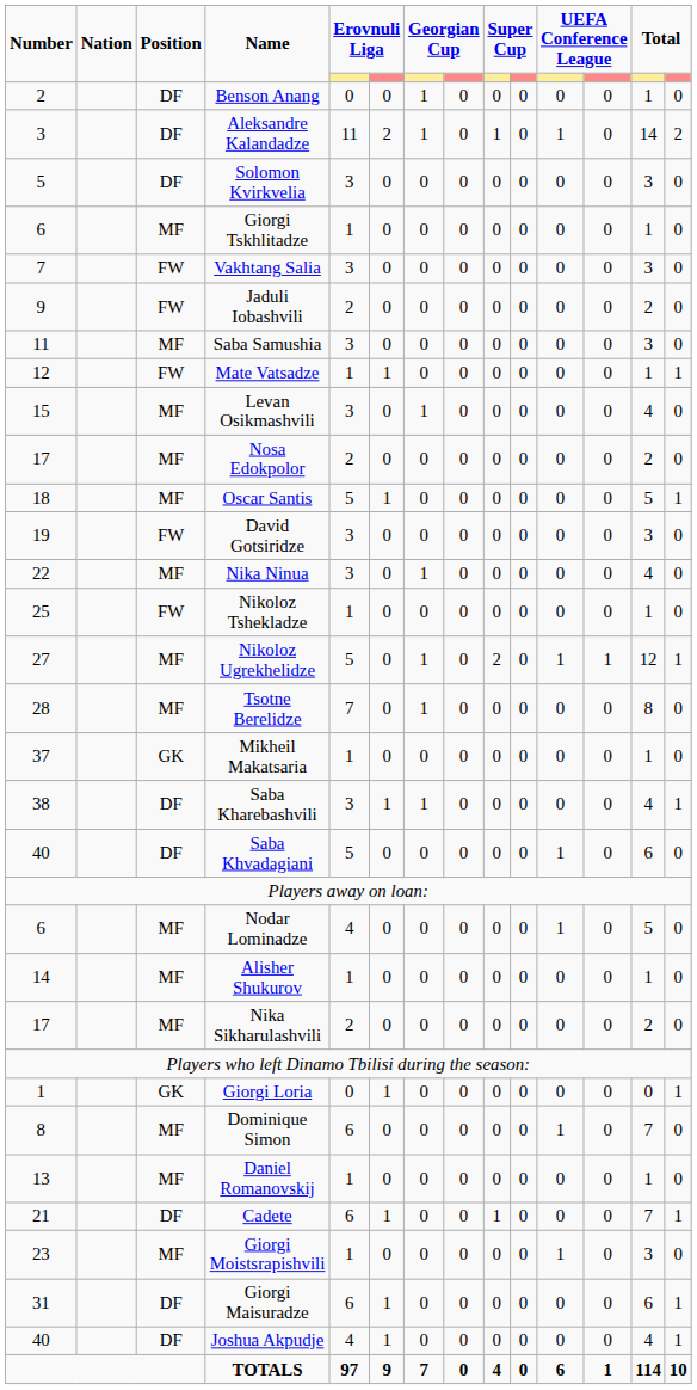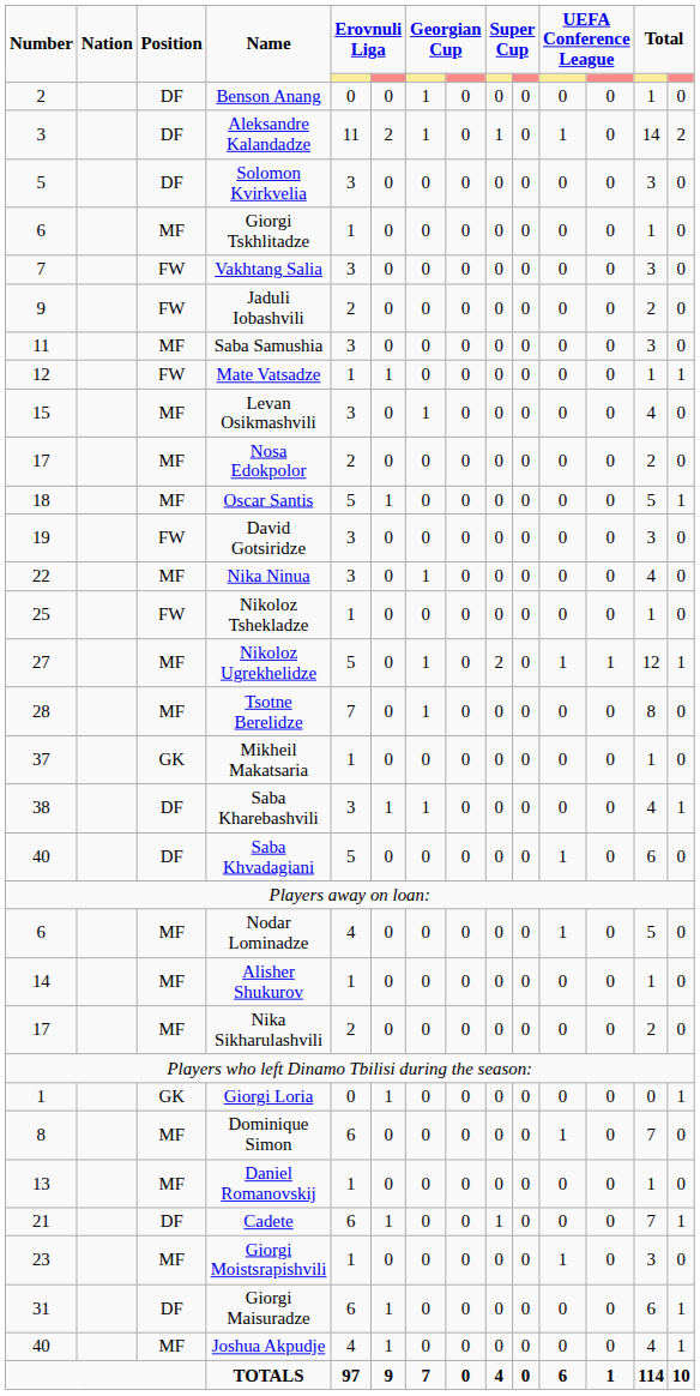 <table class="wikitable" style="text-align:center;">
 <tr>
 <td rowspan="2"  style="width:5%; text-align:center;"><strong>Number</strong></td>
 <td rowspan="2"  style="width:5%; text-align:center;"><strong>Nation</strong></td>
 <td rowspan="2"  style="width:5%; text-align:center;"><strong>Position</strong></td>
 <td rowspan="2"  style="width:20%; text-align:center;"><strong>Name</strong></td>
 <td colspan="2" style="text-align:center;"><strong><a href='#'>Erovnuli Liga</a></strong></td>
 <td colspan="2" style="text-align:center;"><strong><a href='#'>Georgian Cup</a></strong></td>
 <td colspan="2" style="text-align:center;"><strong><a href='#'>Super Cup</a></strong></td>
 <td colspan="2" style="text-align:center;"><strong><a href='#'>UEFA Conference League</a></strong></td>
 <td colspan="2" style="text-align:center;"><strong>Total</strong></td>
 </tr>
 <tr>
 <th style="width:60px; background:#fe9;"></th>
 <th style="width:60px; background:#ff8888;"></th>
 <th style="width:60px; background:#fe9;"></th>
 <th style="width:60px; background:#ff8888;"></th>
 <th style="width:60px; background:#fe9;"></th>
 <th style="width:60px; background:#ff8888;"></th>
 <th style="width:100px; background:#fe9;"></th>
 <th style="width:100px; background:#ff8888;"></th>
 <th style="width:60px; background:#fe9;"></th>
 <th style="width:60px; background:#ff8888;"></th>
 </tr>
 <tr>
 <td>2</td>
 <td></td>
 <td>DF</td>
 <td><a href='#'>Benson Anang</a></td>
 <td>0</td>
 <td>0</td>
 <td>1</td>
 <td>0</td>
 <td>0</td>
 <td>0</td>
 <td>0</td>
 <td>0</td>
 <td>1</td>
 <td>0</td>
 </tr>
 <tr>
 <td>3</td>
 <td></td>
 <td>DF</td>
 <td><a href='#'>Aleksandre Kalandadze</a></td>
 <td>11</td>
 <td>2</td>
 <td>1</td>
 <td>0</td>
 <td>1</td>
 <td>0</td>
 <td>1</td>
 <td>0</td>
 <td>14</td>
 <td>2</td>
 </tr>
 <tr>
 <td>5</td>
 <td></td>
 <td>DF</td>
 <td><a href='#'>Solomon Kvirkvelia</a></td>
 <td>3</td>
 <td>0</td>
 <td>0</td>
 <td>0</td>
 <td>0</td>
 <td>0</td>
 <td>0</td>
 <td>0</td>
 <td>3</td>
 <td>0</td>
 </tr>
 <tr>
 <td>6</td>
 <td></td>
 <td>MF</td>
 <td>Giorgi Tskhlitadze</td>
 <td>1</td>
 <td>0</td>
 <td>0</td>
 <td>0</td>
 <td>0</td>
 <td>0</td>
 <td>0</td>
 <td>0</td>
 <td>1</td>
 <td>0</td>
 </tr>
 <tr>
 <td>7</td>
 <td></td>
 <td>FW</td>
 <td><a href='#'>Vakhtang Salia</a></td>
 <td>3</td>
 <td>0</td>
 <td>0</td>
 <td>0</td>
 <td>0</td>
 <td>0</td>
 <td>0</td>
 <td>0</td>
 <td>3</td>
 <td>0</td>
 </tr>
 <tr>
 <td>9</td>
 <td></td>
 <td>FW</td>
 <td>Jaduli Iobashvili</td>
 <td>2</td>
 <td>0</td>
 <td>0</td>
 <td>0</td>
 <td>0</td>
 <td>0</td>
 <td>0</td>
 <td>0</td>
 <td>2</td>
 <td>0</td>
 </tr>
 <tr>
 <td>11</td>
 <td></td>
 <td>MF</td>
 <td>Saba Samushia</td>
 <td>3</td>
 <td>0</td>
 <td>0</td>
 <td>0</td>
 <td>0</td>
 <td>0</td>
 <td>0</td>
 <td>0</td>
 <td>3</td>
 <td>0</td>
 </tr>
 <tr>
 <td>12</td>
 <td></td>
 <td>FW</td>
 <td><a href='#'>Mate Vatsadze</a></td>
 <td>1</td>
 <td>1</td>
 <td>0</td>
 <td>0</td>
 <td>0</td>
 <td>0</td>
 <td>0</td>
 <td>0</td>
 <td>1</td>
 <td>1</td>
 </tr>
 <tr>
 <td>15</td>
 <td></td>
 <td>MF</td>
 <td>Levan Osikmashvili</td>
 <td>3</td>
 <td>0</td>
 <td>1</td>
 <td>0</td>
 <td>0</td>
 <td>0</td>
 <td>0</td>
 <td>0</td>
 <td>4</td>
 <td>0</td>
 </tr>
 <tr>
 <td>17</td>
 <td></td>
 <td>MF</td>
 <td><a href='#'>Nosa Edokpolor</a></td>
 <td>2</td>
 <td>0</td>
 <td>0</td>
 <td>0</td>
 <td>0</td>
 <td>0</td>
 <td>0</td>
 <td>0</td>
 <td>2</td>
 <td>0</td>
 </tr>
 <tr>
 <td>18</td>
 <td></td>
 <td>MF</td>
 <td><a href='#'>Oscar Santis</a></td>
 <td>5</td>
 <td>1</td>
 <td>0</td>
 <td>0</td>
 <td>0</td>
 <td>0</td>
 <td>0</td>
 <td>0</td>
 <td>5</td>
 <td>1</td>
 </tr>
 <tr>
 <td>19</td>
 <td></td>
 <td>FW</td>
 <td>David Gotsiridze</td>
 <td>3</td>
 <td>0</td>
 <td>0</td>
 <td>0</td>
 <td>0</td>
 <td>0</td>
 <td>0</td>
 <td>0</td>
 <td>3</td>
 <td>0</td>
 </tr>
 <tr>
 <td>22</td>
 <td></td>
 <td>MF</td>
 <td><a href='#'>Nika Ninua</a></td>
 <td>3</td>
 <td>0</td>
 <td>1</td>
 <td>0</td>
 <td>0</td>
 <td>0</td>
 <td>0</td>
 <td>0</td>
 <td>4</td>
 <td>0</td>
 </tr>
 <tr>
 <td>25</td>
 <td></td>
 <td>FW</td>
 <td>Nikoloz Tshekladze</td>
 <td>1</td>
 <td>0</td>
 <td>0</td>
 <td>0</td>
 <td>0</td>
 <td>0</td>
 <td>0</td>
 <td>0</td>
 <td>1</td>
 <td>0</td>
 </tr>
 <tr>
 <td>27</td>
 <td></td>
 <td>MF</td>
 <td><a href='#'>Nikoloz Ugrekhelidze</a></td>
 <td>5</td>
 <td>0</td>
 <td>1</td>
 <td>0</td>
 <td>2</td>
 <td>0</td>
 <td>1</td>
 <td>1</td>
 <td>12</td>
 <td>1</td>
 </tr>
 <tr>
 <td>28</td>
 <td></td>
 <td>MF</td>
 <td><a href='#'>Tsotne Berelidze</a></td>
 <td>7</td>
 <td>0</td>
 <td>1</td>
 <td>0</td>
 <td>0</td>
 <td>0</td>
 <td>0</td>
 <td>0</td>
 <td>8</td>
 <td>0</td>
 </tr>
 <tr>
 <td>37</td>
 <td></td>
 <td>GK</td>
 <td>Mikheil Makatsaria</td>
 <td>1</td>
 <td>0</td>
 <td>0</td>
 <td>0</td>
 <td>0</td>
 <td>0</td>
 <td>0</td>
 <td>0</td>
 <td>1</td>
 <td>0</td>
 </tr>
 <tr>
 <td>38</td>
 <td></td>
 <td>DF</td>
 <td>Saba Kharebashvili</td>
 <td>3</td>
 <td>1</td>
 <td>1</td>
 <td>0</td>
 <td>0</td>
 <td>0</td>
 <td>0</td>
 <td>0</td>
 <td>4</td>
 <td>1</td>
 </tr>
 <tr>
 <td>40</td>
 <td></td>
 <td>DF</td>
 <td><a href='#'>Saba Khvadagiani</a></td>
 <td>5</td>
 <td>0</td>
 <td>0</td>
 <td>0</td>
 <td>0</td>
 <td>0</td>
 <td>1</td>
 <td>0</td>
 <td>6</td>
 <td>0</td>
 </tr>
 <tr>
 <td colspan="18"><em>Players away on loan:</em></td>
 </tr>
 <tr>
 <td>6</td>
 <td></td>
 <td>MF</td>
 <td>Nodar Lominadze</td>
 <td>4</td>
 <td>0</td>
 <td>0</td>
 <td>0</td>
 <td>0</td>
 <td>0</td>
 <td>1</td>
 <td>0</td>
 <td>5</td>
 <td>0</td>
 </tr>
 <tr>
 <td>14</td>
 <td></td>
 <td>MF</td>
 <td><a href='#'>Alisher Shukurov</a></td>
 <td>1</td>
 <td>0</td>
 <td>0</td>
 <td>0</td>
 <td>0</td>
 <td>0</td>
 <td>0</td>
 <td>0</td>
 <td>1</td>
 <td>0</td>
 </tr>
 <tr>
 <td>17</td>
 <td></td>
 <td>MF</td>
 <td>Nika Sikharulashvili</td>
 <td>2</td>
 <td>0</td>
 <td>0</td>
 <td>0</td>
 <td>0</td>
 <td>0</td>
 <td>0</td>
 <td>0</td>
 <td>2</td>
 <td>0</td>
 </tr>
 <tr>
 <td colspan="18"><em>Players who left Dinamo Tbilisi during the season:</em></td>
 </tr>
 <tr>
 <td>1</td>
 <td></td>
 <td>GK</td>
 <td><a href='#'>Giorgi Loria</a></td>
 <td>0</td>
 <td>1</td>
 <td>0</td>
 <td>0</td>
 <td>0</td>
 <td>0</td>
 <td>0</td>
 <td>0</td>
 <td>0</td>
 <td>1</td>
 </tr>
 <tr>
 <td>8</td>
 <td></td>
 <td>MF</td>
 <td>Dominique Simon</td>
 <td>6</td>
 <td>0</td>
 <td>0</td>
 <td>0</td>
 <td>0</td>
 <td>0</td>
 <td>1</td>
 <td>0</td>
 <td>7</td>
 <td>0</td>
 </tr>
 <tr>
 <td>13</td>
 <td></td>
 <td>MF</td>
 <td><a href='#'>Daniel Romanovskij</a></td>
 <td>1</td>
 <td>0</td>
 <td>0</td>
 <td>0</td>
 <td>0</td>
 <td>0</td>
 <td>0</td>
 <td>0</td>
 <td>1</td>
 <td>0</td>
 </tr>
 <tr>
 <td>21</td>
 <td></td>
 <td>DF</td>
 <td><a href='#'>Cadete</a></td>
 <td>6</td>
 <td>1</td>
 <td>0</td>
 <td>0</td>
 <td>1</td>
 <td>0</td>
 <td>0</td>
 <td>0</td>
 <td>7</td>
 <td>1</td>
 </tr>
 <tr>
 <td>23</td>
 <td></td>
 <td>MF</td>
 <td><a href='#'>Giorgi Moistsrapishvili</a></td>
 <td>1</td>
 <td>0</td>
 <td>0</td>
 <td>0</td>
 <td>0</td>
 <td>0</td>
 <td>1</td>
 <td>0</td>
 <td>3</td>
 <td>0</td>
 </tr>
 <tr>
 <td>31</td>
 <td></td>
 <td>DF</td>
 <td>Giorgi Maisuradze</td>
 <td>6</td>
 <td>1</td>
 <td>0</td>
 <td>0</td>
 <td>0</td>
 <td>0</td>
 <td>0</td>
 <td>0</td>
 <td>6</td>
 <td>1</td>
 </tr>
 <tr>
 <td>40</td>
 <td></td>
-<td>DF</td>
+<td>MF</td>
 <td><a href='#'>Joshua Akpudje</a></td>
 <td>4</td>
 <td>1</td>
 <td>0</td>
 <td>0</td>
 <td>0</td>
 <td>0</td>
 <td>0</td>
 <td>0</td>
 <td>4</td>
 <td>1</td>
 </tr>
 <tr>
 <td colspan="3"></td>
 <td><strong>TOTALS</strong></td>
 <td><strong>97</strong></td>
 <td><strong>9</strong></td>
 <td><strong>7</strong></td>
 <td><strong>0</strong></td>
 <td><strong>4</strong></td>
 <td><strong>0</strong></td>
 <td><strong>6</strong></td>
 <td><strong>1</strong></td>
 <td><strong>114</strong></td>
 <td><strong>10</strong></td>
 </tr>
 </table>
